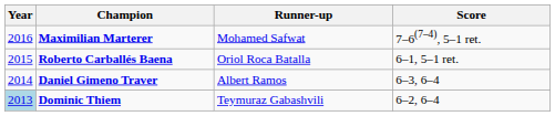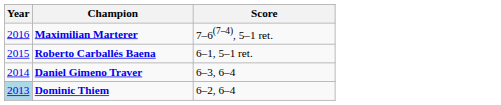 <table class="wikitable" style="font-size:90%">
 <tr>
 <th>Year</th>
 <th width="200">Champion</th>
-<th width="200">Runner-up</th>
 <th width="175">Score</th>
 </tr>
 <tr>
 <td><a href='#'>2016</a></td>
 <td> <strong><a href='#'>Maximilian Marterer</a></strong></td>
-<td> <a href='#'>Mohamed Safwat</a></td>
 <td>7–6<sup>(7–4)</sup>, 5–1 ret.</td>
 </tr>
 <tr>
 <td><a href='#'>2015</a></td>
 <td> <strong><a href='#'>Roberto Carballés Baena</a></strong></td>
-<td> <a href='#'>Oriol Roca Batalla</a></td>
 <td>6–1, 5–1 ret.</td>
 </tr>
 <tr>
 <td><a href='#'>2014</a></td>
 <td> <strong><a href='#'>Daniel Gimeno Traver</a></strong></td>
-<td> <a href='#'>Albert Ramos</a></td>
 <td>6–3, 6–4</td>
 </tr>
 <tr>
 <td style="background: lightblue;"><a href='#'>2013</a></td>
 <td> <strong><a href='#'>Dominic Thiem</a></strong></td>
-<td> <a href='#'>Teymuraz Gabashvili</a></td>
 <td>6–2, 6–4</td>
 </tr>
 </table>
